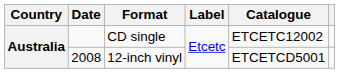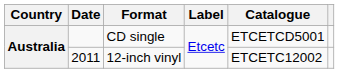 <table class="wikitable plainrowheaders">
 <tr>
 <th scope="col">Country</th>
 <th scope="col">Date</th>
 <th scope="col">Format</th>
 <th scope="col">Label</th>
 <th scope="col">Catalogue</th>
 <th scope="col"></th>
 </tr>
 <tr>
 <th scope="row" rowspan="2">Australia</th>
 <td></td>
 <td>CD single</td>
 <td rowspan="2"><a href='#'>Etcetc</a></td>
+<td>ETCETCD5001</td>
+<td></td>
+</tr>
+<tr>
+<td>2011</td>
+<td>12-inch vinyl</td>
 <td>ETCETC12002</td>
 <td></td>
 </tr>
-<tr>
-<td>2008</td>
-<td>12-inch vinyl</td>
-<td>ETCETCD5001</td>
-<td></td>
-</tr>
 </table>
